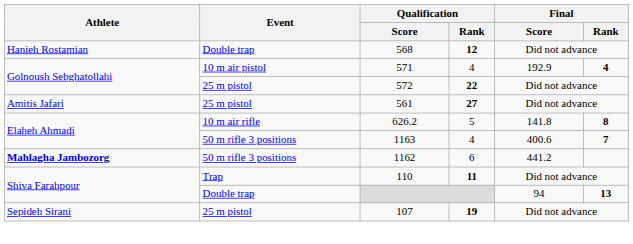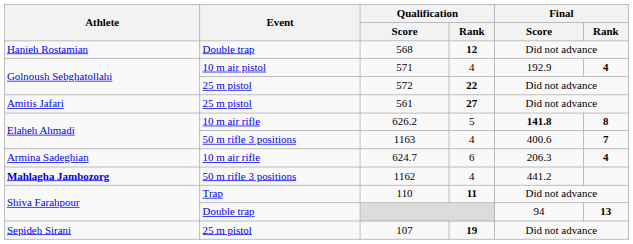 <table class="wikitable" width="65%" style="text-align:center; font-size:90%">
 <tr>
 <th rowspan="2" width="22%">Athlete</th>
 <th rowspan="2" width="18%">Event</th>
 <th colspan="2">Qualification</th>
 <th colspan="2">Final</th>
 </tr>
 <tr>
 <th width="10%">Score</th>
 <th width="5%">Rank</th>
 <th width="10%">Score</th>
 <th width="5%">Rank</th>
 </tr>
 <tr>
 <td align=left><a href='#'>Hanieh Rostamian</a></td>
 <td align=left><a href='#'>Double trap</a></td>
 <td>568</td>
 <td><strong>12</strong></td>
 <td colspan=2>Did not advance</td>
 </tr>
 <tr>
 <td rowspan=2 align=left><a href='#'>Golnoush Sebghatollahi</a></td>
 <td align=left><a href='#'>10 m air pistol</a></td>
 <td>571</td>
 <td>4 <strong></strong></td>
 <td>192.9</td>
 <td><strong>4</strong></td>
 </tr>
 <tr>
 <td align=left><a href='#'>25 m pistol</a></td>
 <td>572</td>
 <td><strong>22</strong></td>
 <td colspan=2>Did not advance</td>
 </tr>
 <tr>
 <td align=left><a href='#'>Amitis Jafari</a></td>
 <td align=left><a href='#'>25 m pistol</a></td>
 <td>561</td>
 <td><strong>27</strong></td>
 <td colspan=2>Did not advance</td>
 </tr>
 <tr>
 <td rowspan=2 align=left><a href='#'>Elaheh Ahmadi</a></td>
 <td align=left><a href='#'>10 m air rifle</a></td>
 <td>626.2</td>
 <td>5 <strong></strong></td>
-<td>141.8</td>
+<td><strong>141.8</strong></td>
 <td><strong>8</strong></td>
 </tr>
 <tr>
 <td align=left><a href='#'>50 m rifle 3 positions</a></td>
 <td>1163</td>
 <td>4 <strong></strong></td>
 <td>400.6</td>
 <td><strong>7</strong></td>
 </tr>
 <tr>
+<td align=left><a href='#'>Armina Sadeghian</a></td>
+<td align=left><a href='#'>10 m air rifle</a></td>
+<td>624.7</td>
+<td>6 <strong></strong></td>
+<td>206.3</td>
+<td><strong>4</strong></td>
+</tr>
+<tr>
 <td align=left><strong><a href='#'>Mahlagha Jambozorg</a></strong></td>
 <td align=left><a href='#'>50 m rifle 3 positions</a></td>
 <td>1162</td>
-<td>6 <strong></strong></td>
+<td>4 <strong></strong></td>
 <td>441.2</td>
 <td></td>
 </tr>
 <tr>
 <td align=left rowspan=2><a href='#'>Shiva Farahpour</a></td>
 <td align=left><a href='#'>Trap</a></td>
 <td>110</td>
 <td><strong>11</strong></td>
 <td colspan=2>Did not advance</td>
 </tr>
 <tr>
 <td align=left><a href='#'>Double trap</a></td>
 <td colspan=2 bgcolor=#DCDCDC></td>
 <td>94</td>
 <td><strong>13</strong></td>
 </tr>
 <tr>
 <td align=left><a href='#'>Sepideh Sirani</a></td>
 <td align=left><a href='#'>25 m pistol</a></td>
 <td>107</td>
 <td><strong>19</strong></td>
 <td colspan=2>Did not advance</td>
 </tr>
 </table>
